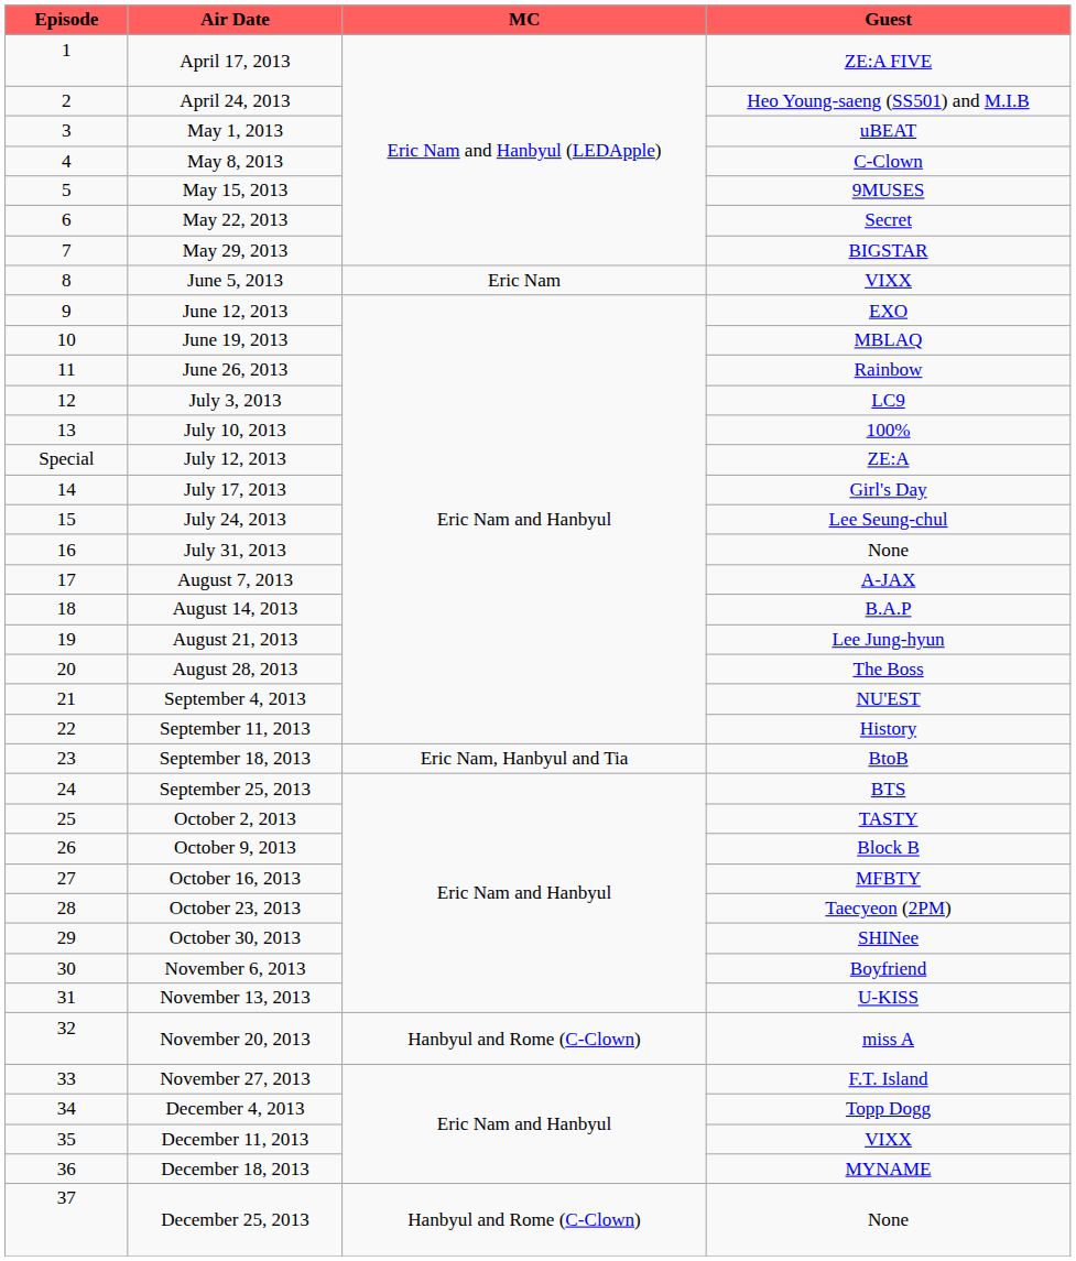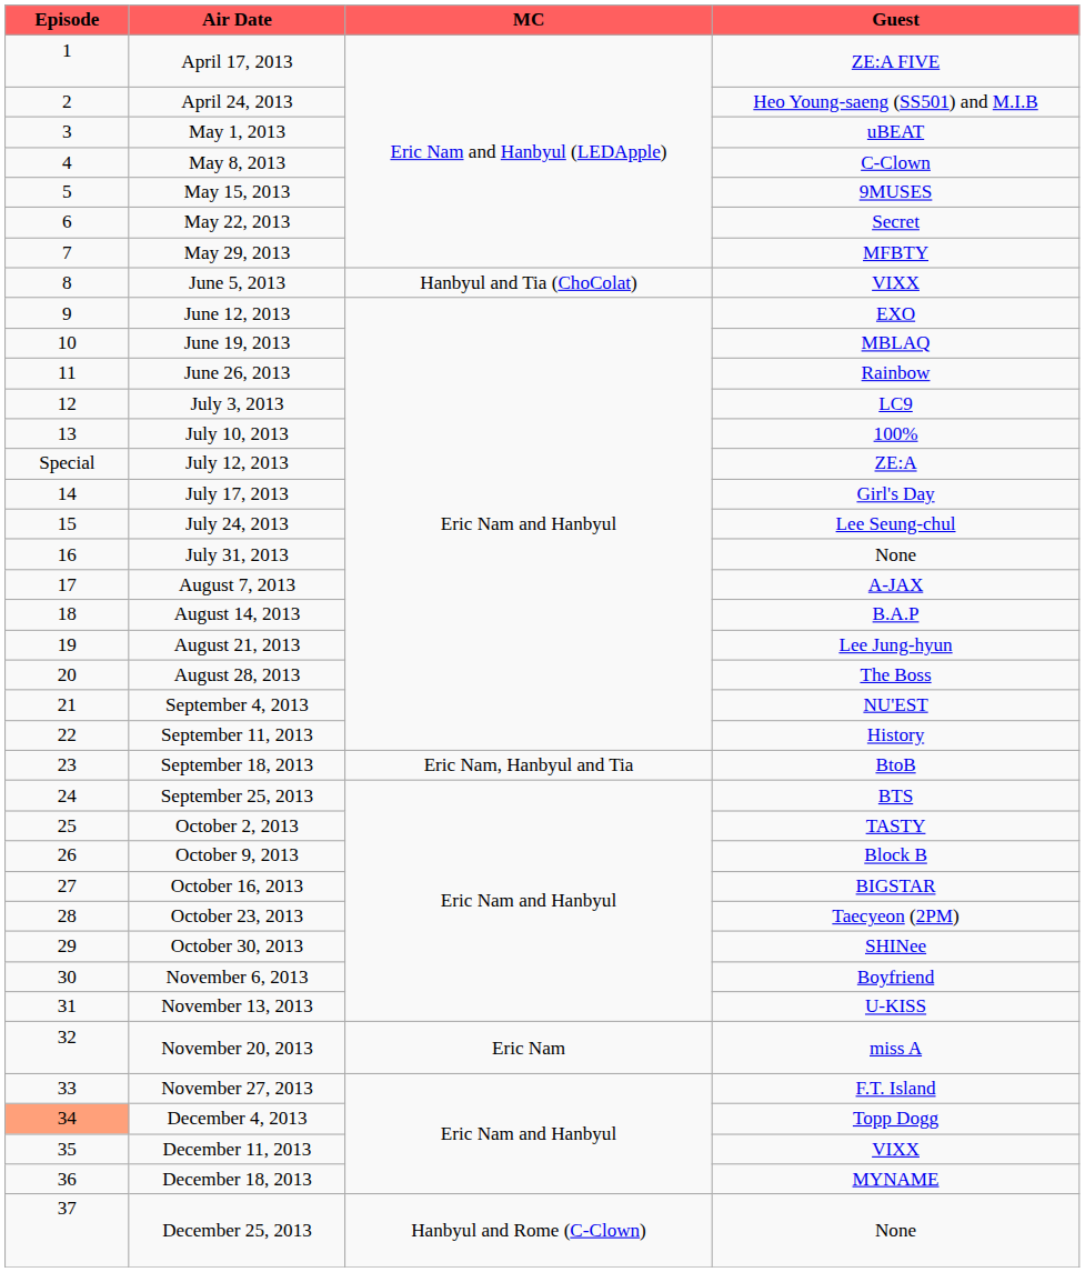 <table class="wikitable" style="text-align:center;" width="905px">
 <tr>
 <th style="background:#FF5F5F; width:50px;">Episode</th>
 <th style="background:#FF5F5F; width:100px;">Air Date</th>
 <th style="background:#FF5F5F; width:175px;">MC</th>
 <th style="background:#FF5F5F; width:175px;">Guest</th>
 </tr>
 <tr>
 <td>1<br><br></td>
 <td>April 17, 2013</td>
 <td rowspan=7><a href='#'>Eric Nam</a> and <a href='#'>Hanbyul</a> (<a href='#'>LEDApple</a>)</td>
 <td><a href='#'>ZE:A FIVE</a></td>
 </tr>
 <tr>
 <td>2</td>
 <td>April 24, 2013</td>
 <td><a href='#'>Heo Young-saeng</a> (<a href='#'>SS501</a>) and <a href='#'>M.I.B</a></td>
 </tr>
 <tr>
 <td>3</td>
 <td>May 1, 2013</td>
 <td><a href='#'>uBEAT</a></td>
 </tr>
 <tr>
 <td>4</td>
 <td>May 8, 2013</td>
 <td><a href='#'>C-Clown</a></td>
 </tr>
 <tr>
 <td>5</td>
 <td>May 15, 2013</td>
 <td><a href='#'>9MUSES</a></td>
 </tr>
 <tr>
 <td>6</td>
 <td>May 22, 2013</td>
 <td><a href='#'>Secret</a></td>
 </tr>
 <tr>
 <td>7</td>
 <td>May 29, 2013</td>
-<td><a href='#'>BIGSTAR</a></td>
+<td><a href='#'>MFBTY</a></td>
 </tr>
 <tr>
 <td>8<br></td>
 <td>June 5, 2013</td>
-<td>Eric Nam</td>
+<td>Hanbyul and Tia (<a href='#'>ChoColat</a>)</td>
 <td><a href='#'>VIXX</a></td>
 </tr>
 <tr>
 <td>9<br></td>
 <td>June 12, 2013</td>
 <td rowspan=15>Eric Nam and Hanbyul</td>
 <td><a href='#'>EXO</a></td>
 </tr>
 <tr>
 <td>10</td>
 <td>June 19, 2013</td>
 <td><a href='#'>MBLAQ</a></td>
 </tr>
 <tr>
 <td>11<br></td>
 <td>June 26, 2013</td>
 <td><a href='#'>Rainbow</a></td>
 </tr>
 <tr>
 <td>12<br></td>
 <td>July 3, 2013</td>
 <td><a href='#'>LC9</a></td>
 </tr>
 <tr>
 <td>13</td>
 <td>July 10, 2013</td>
 <td><a href='#'>100%</a></td>
 </tr>
 <tr>
 <td>Special<br></td>
 <td>July 12, 2013</td>
 <td><a href='#'>ZE:A</a></td>
 </tr>
 <tr>
 <td>14</td>
 <td>July 17, 2013</td>
 <td><a href='#'>Girl's Day</a></td>
 </tr>
 <tr>
 <td>15</td>
 <td>July 24, 2013</td>
 <td><a href='#'>Lee Seung-chul</a></td>
 </tr>
 <tr>
 <td>16<br></td>
 <td>July 31, 2013</td>
 <td>None</td>
 </tr>
 <tr>
 <td>17<br></td>
 <td>August 7, 2013</td>
 <td><a href='#'>A-JAX</a></td>
 </tr>
 <tr>
 <td>18</td>
 <td>August 14, 2013</td>
 <td><a href='#'>B.A.P</a></td>
 </tr>
 <tr>
 <td>19</td>
 <td>August 21, 2013</td>
 <td><a href='#'>Lee Jung-hyun</a></td>
 </tr>
 <tr>
 <td>20</td>
 <td>August 28, 2013</td>
 <td><a href='#'>The Boss</a></td>
 </tr>
 <tr>
 <td>21</td>
 <td>September 4, 2013</td>
 <td><a href='#'>NU'EST</a></td>
 </tr>
 <tr>
 <td>22</td>
 <td>September 11, 2013</td>
 <td><a href='#'>History</a></td>
 </tr>
 <tr>
 <td>23<br></td>
 <td>September 18, 2013</td>
 <td>Eric Nam, Hanbyul and Tia</td>
 <td><a href='#'>BtoB</a></td>
 </tr>
 <tr>
 <td>24</td>
 <td>September 25, 2013</td>
 <td rowspan=8>Eric Nam and Hanbyul</td>
 <td><a href='#'>BTS</a></td>
 </tr>
 <tr>
 <td>25</td>
 <td>October 2, 2013</td>
 <td><a href='#'>TASTY</a></td>
 </tr>
 <tr>
 <td>26</td>
 <td>October 9, 2013</td>
 <td><a href='#'>Block B</a></td>
 </tr>
 <tr>
 <td>27</td>
 <td>October 16, 2013</td>
-<td><a href='#'>MFBTY</a></td>
+<td><a href='#'>BIGSTAR</a></td>
 </tr>
 <tr>
 <td>28</td>
 <td>October 23, 2013</td>
 <td><a href='#'>Taecyeon</a> (<a href='#'>2PM</a>)</td>
 </tr>
 <tr>
 <td>29<br></td>
 <td>October 30, 2013</td>
 <td><a href='#'>SHINee</a></td>
 </tr>
 <tr>
 <td>30</td>
 <td>November 6, 2013</td>
 <td><a href='#'>Boyfriend</a></td>
 </tr>
 <tr>
 <td>31<br></td>
 <td>November 13, 2013</td>
 <td><a href='#'>U-KISS</a></td>
 </tr>
 <tr>
 <td>32<br><br></td>
 <td>November 20, 2013</td>
-<td>Hanbyul and Rome (<a href='#'>C-Clown</a>)</td>
+<td>Eric Nam</td>
 <td><a href='#'>miss A</a></td>
 </tr>
 <tr>
 <td>33</td>
 <td>November 27, 2013</td>
 <td rowspan=4>Eric Nam and Hanbyul</td>
 <td><a href='#'>F.T. Island</a></td>
 </tr>
 <tr>
-<td>34</td>
+<td style="background: lightsalmon;">34</td>
 <td>December 4, 2013</td>
 <td><a href='#'>Topp Dogg</a></td>
 </tr>
 <tr>
 <td>35</td>
 <td>December 11, 2013</td>
 <td><a href='#'>VIXX</a></td>
 </tr>
 <tr>
 <td>36</td>
 <td>December 18, 2013</td>
 <td><a href='#'>MYNAME</a></td>
 </tr>
 <tr>
 <td>37<br><br><br></td>
 <td>December 25, 2013</td>
 <td>Hanbyul and Rome (<a href='#'>C-Clown</a>)</td>
 <td>None</td>
 </tr>
 </table>
